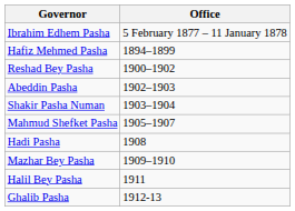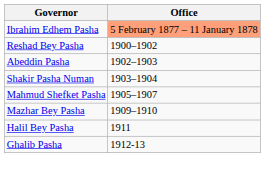 <table class="wikitable">
 <tr style="background:#efefef;">
 <th>Governor</th>
 <th>Office</th>
 </tr>
 <tr>
 <td><a href='#'>Ibrahim Edhem Pasha</a><br></td>
-<td>5 February 1877 – 11 January 1878</td>
-</tr>
-<tr>
-<td><a href='#'>Hafiz Mehmed Pasha</a></td>
-<td>1894–1899</td>
+<td style="background: lightsalmon;">5 February 1877 – 11 January 1878</td>
 </tr>
 <tr>
 <td><a href='#'>Reshad Bey Pasha</a></td>
 <td>1900–1902</td>
 </tr>
 <tr>
 <td><a href='#'>Abeddin Pasha</a><br></td>
 <td>1902–1903</td>
 </tr>
 <tr>
 <td><a href='#'>Shakir Pasha Numan</a></td>
 <td>1903–1904</td>
 </tr>
 <tr>
 <td><a href='#'>Mahmud Shefket Pasha</a></td>
 <td>1905–1907</td>
 </tr>
 <tr>
-<td><a href='#'>Hadi Pasha</a></td>
-<td>1908</td>
-</tr>
-<tr>
 <td><a href='#'>Mazhar Bey Pasha</a></td>
 <td>1909–1910</td>
 </tr>
 <tr>
 <td><a href='#'>Halil Bey Pasha</a></td>
 <td>1911</td>
 </tr>
 <tr>
 <td><a href='#'>Ghalib Pasha</a></td>
 <td>1912-13</td>
 </tr>
 </table>
